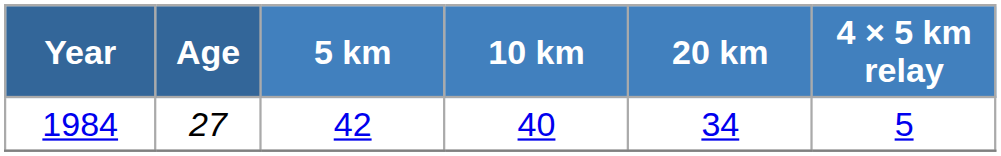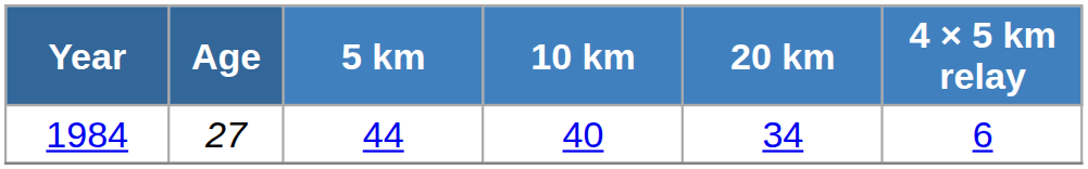 <table class="wikitable" style="font-size:95%; text-align:center; border:grey solid 1px; border-collapse:collapse; background:#ffffff;">
 <tr>
 <th style="background-color:#369; color:white; width:60px;"> Year </th>
 <th style="background-color:#369; color:white; width:40px;"> Age </th>
 <th style="background-color:#4180be; color:white; width:75px;"> 5 km </th>
 <th style="background-color:#4180be; color:white; width:75px;"> 10 km </th>
 <th style="background-color:#4180be; color:white; width:75px;"> 20 km </th>
 <th style="background-color:#4180be; color:white; width:75px;"> 4 × 5 km <br> relay </th>
 </tr>
 <tr>
 <td><a href='#'>1984</a></td>
 <td><em>27</em></td>
-<td><a href='#'>42</a></td>
+<td><a href='#'>44</a></td>
 <td><a href='#'>40</a></td>
 <td><a href='#'>34</a></td>
-<td><a href='#'>5</a></td>
+<td><a href='#'>6</a></td>
 </tr>
 <tr>
 </tr>
 </table>
